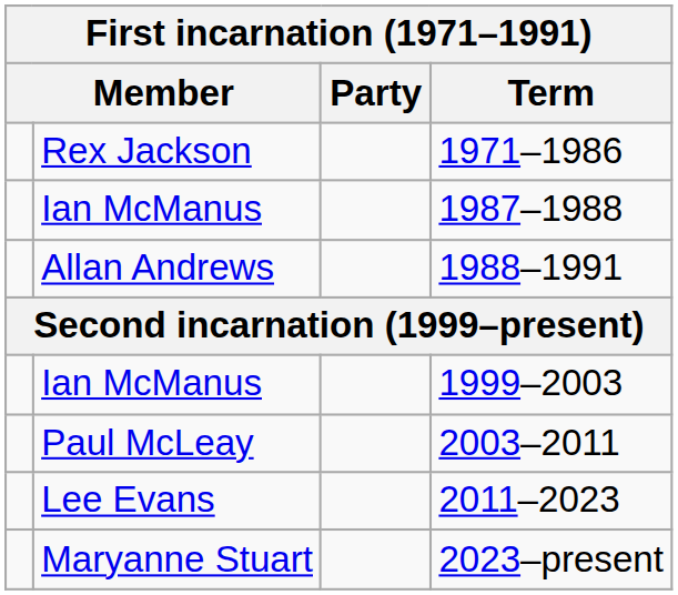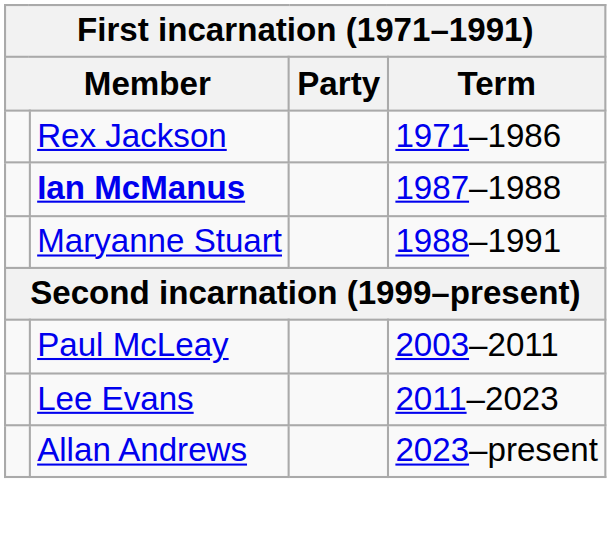 <table class="wikitable">
 <tr>
 <th colspan="4">First incarnation (1971–1991)</th>
 </tr>
 <tr>
 <th colspan="2">Member</th>
 <th>Party</th>
 <th>Term</th>
 </tr>
 <tr>
 <td> </td>
 <td><a href='#'>Rex Jackson</a></td>
 <td></td>
 <td><a href='#'>1971</a>–1986</td>
 </tr>
 <tr>
 <td> </td>
-<td><a href='#'>Ian McManus</a></td>
+<td><strong><a href='#'>Ian McManus</a></strong></td>
 <td></td>
 <td><a href='#'>1987</a>–1988</td>
 </tr>
 <tr>
 <td> </td>
-<td><a href='#'>Allan Andrews</a></td>
+<td><a href='#'>Maryanne Stuart</a></td>
 <td></td>
 <td><a href='#'>1988</a>–1991</td>
 </tr>
 <tr>
 <th colspan="4">Second incarnation (1999–present)</th>
-</tr>
-<tr>
-<td> </td>
-<td><a href='#'>Ian McManus</a></td>
-<td></td>
-<td><a href='#'>1999</a>–2003</td>
 </tr>
 <tr>
 <td> </td>
 <td><a href='#'>Paul McLeay</a></td>
 <td></td>
 <td><a href='#'>2003</a>–2011</td>
 </tr>
 <tr>
 <td> </td>
 <td><a href='#'>Lee Evans</a></td>
 <td></td>
 <td><a href='#'>2011</a>–2023</td>
 </tr>
 <tr>
 <td> </td>
-<td><a href='#'>Maryanne Stuart</a></td>
+<td><a href='#'>Allan Andrews</a></td>
 <td></td>
 <td><a href='#'>2023</a>–present</td>
 </tr>
 </table>
